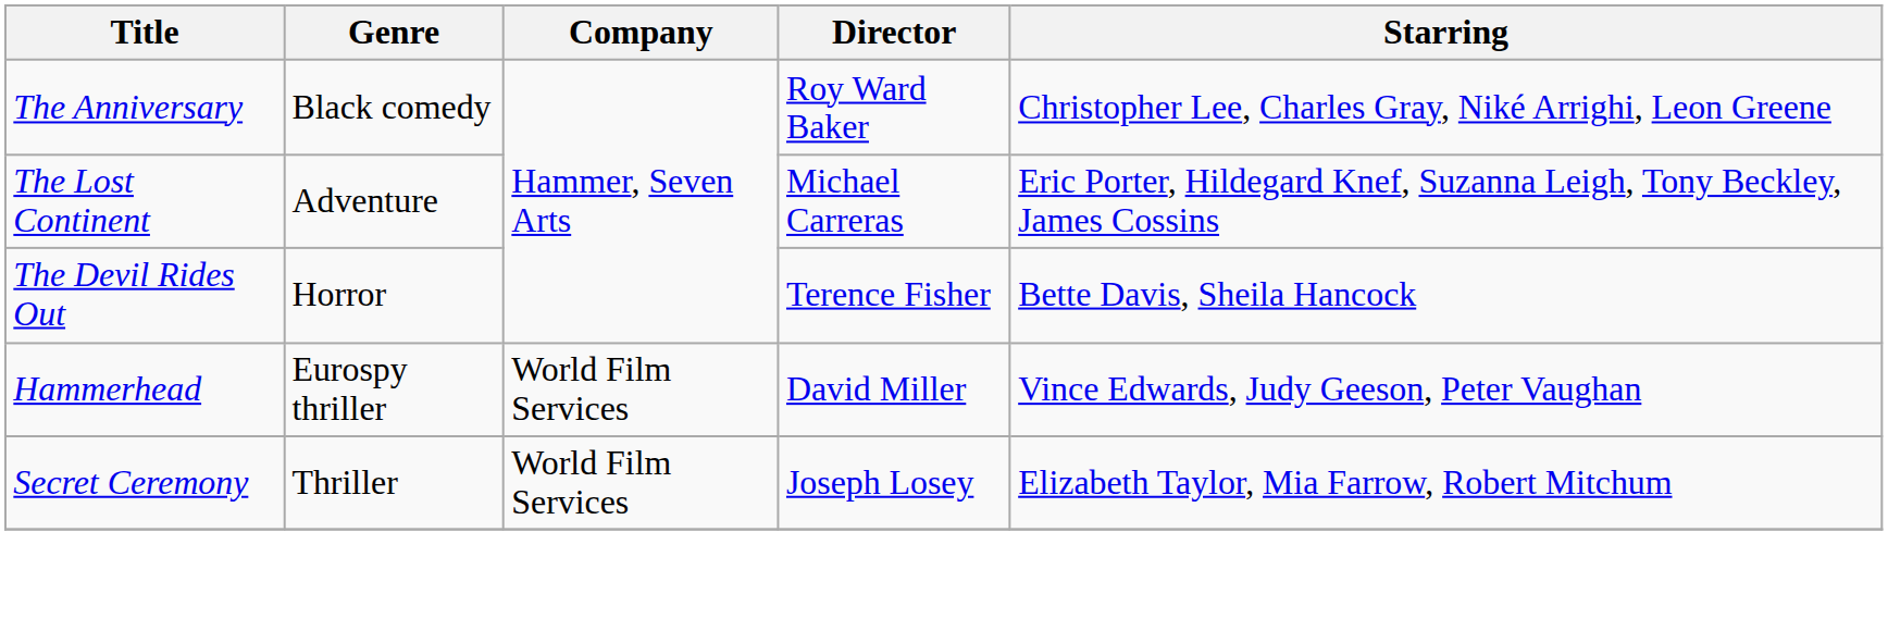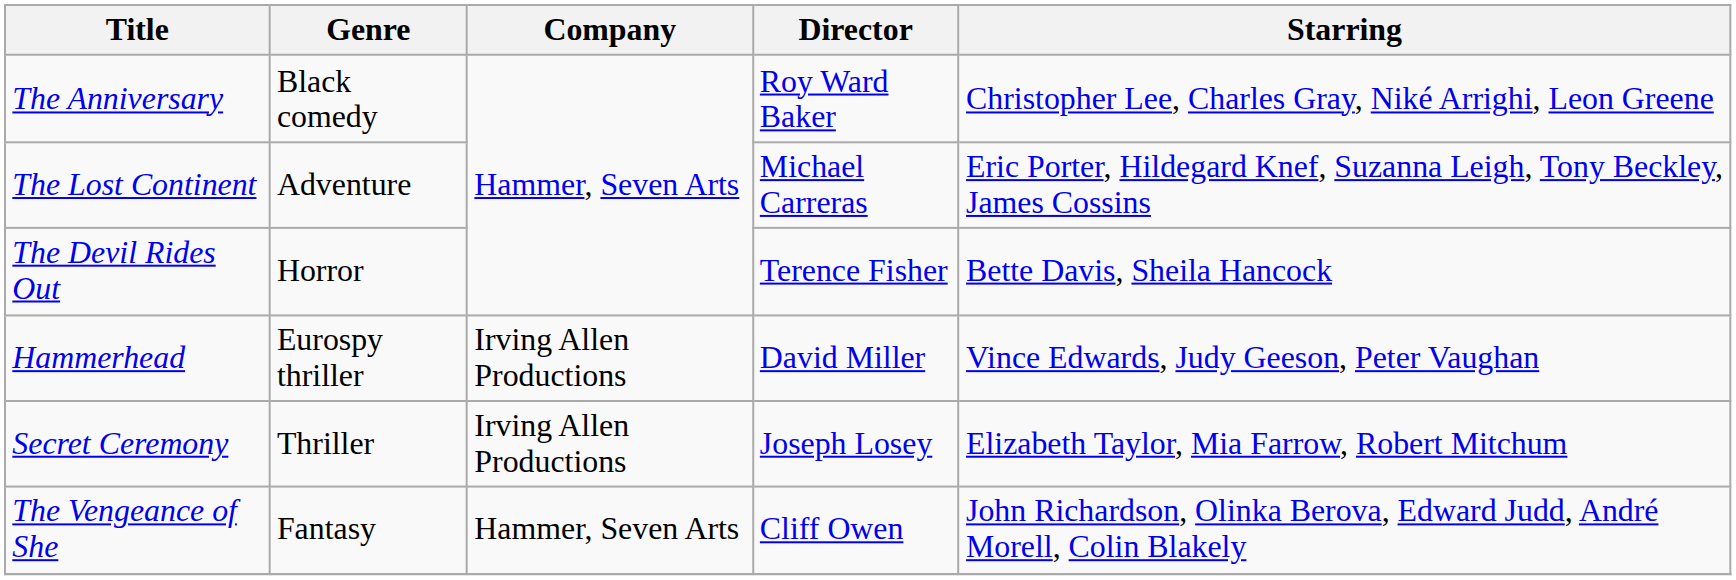 <table class="wikitable unsortable">
 <tr>
 <th>Title</th>
 <th>Genre</th>
 <th>Company</th>
 <th>Director</th>
 <th>Starring</th>
 </tr>
 <tr>
 <td><em><a href='#'>The Anniversary</a></em></td>
 <td>Black comedy</td>
 <td rowspan="3"><a href='#'>Hammer</a>, <a href='#'>Seven Arts</a></td>
 <td><a href='#'>Roy Ward Baker</a></td>
 <td><a href='#'>Christopher Lee</a>, <a href='#'>Charles Gray</a>, <a href='#'>Niké Arrighi</a>, <a href='#'>Leon Greene</a></td>
 </tr>
 <tr>
 <td><em><a href='#'>The Lost Continent</a></em></td>
 <td>Adventure</td>
 <td><a href='#'>Michael Carreras</a></td>
 <td><a href='#'>Eric Porter</a>, <a href='#'>Hildegard Knef</a>, <a href='#'>Suzanna Leigh</a>, <a href='#'>Tony Beckley</a>, <a href='#'>James Cossins</a></td>
 </tr>
 <tr>
 <td><em><a href='#'>The Devil Rides Out</a></em></td>
 <td>Horror</td>
 <td><a href='#'>Terence Fisher</a></td>
 <td><a href='#'>Bette Davis</a>, <a href='#'>Sheila Hancock</a></td>
 </tr>
 <tr>
 <td><em><a href='#'>Hammerhead</a></em></td>
 <td>Eurospy thriller</td>
-<td>World Film Services</td>
+<td>Irving Allen Productions</td>
 <td><a href='#'>David Miller</a></td>
 <td><a href='#'>Vince Edwards</a>, <a href='#'>Judy Geeson</a>, <a href='#'>Peter Vaughan</a></td>
 </tr>
 <tr>
 <td><em><a href='#'>Secret Ceremony</a></em></td>
 <td>Thriller</td>
-<td>World Film Services</td>
+<td>Irving Allen Productions</td>
 <td><a href='#'>Joseph Losey</a></td>
 <td><a href='#'>Elizabeth Taylor</a>, <a href='#'>Mia Farrow</a>, <a href='#'>Robert Mitchum</a></td>
 </tr>
 <tr>
+<td><em><a href='#'>The Vengeance of She</a></em></td>
+<td>Fantasy</td>
+<td>Hammer, Seven Arts</td>
+<td><a href='#'>Cliff Owen</a></td>
+<td><a href='#'>John Richardson</a>, <a href='#'>Olinka Berova</a>, <a href='#'>Edward Judd</a>, <a href='#'>André Morell</a>, <a href='#'>Colin Blakely</a></td>
+</tr>
+<tr>
 </tr>
 </table>
